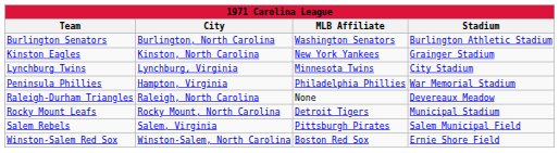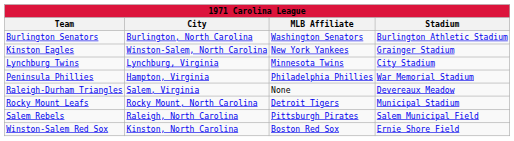 <table class="wikitable" style="width:auto">
 <tr>
 <td bgcolor="#DC143C" align="center" colspan="7"><strong><span>1971 Carolina League</span></strong></td>
 </tr>
 <tr>
 <th>Team</th>
 <th>City</th>
 <th>MLB Affiliate</th>
 <th>Stadium</th>
 </tr>
 <tr>
 <td><a href='#'>Burlington Senators</a></td>
 <td><a href='#'>Burlington, North Carolina</a></td>
 <td><a href='#'>Washington Senators</a></td>
 <td><a href='#'>Burlington Athletic Stadium</a></td>
 </tr>
 <tr>
 <td><a href='#'>Kinston Eagles</a></td>
-<td><a href='#'>Kinston, North Carolina</a></td>
+<td><a href='#'>Winston-Salem, North Carolina</a></td>
 <td><a href='#'>New York Yankees</a></td>
 <td><a href='#'>Grainger Stadium</a></td>
 </tr>
 <tr>
 <td><a href='#'>Lynchburg Twins</a></td>
 <td><a href='#'>Lynchburg, Virginia</a></td>
 <td><a href='#'>Minnesota Twins</a></td>
 <td><a href='#'>City Stadium</a></td>
 </tr>
 <tr>
 <td><a href='#'>Peninsula Phillies</a></td>
 <td><a href='#'>Hampton, Virginia</a></td>
 <td><a href='#'>Philadelphia Phillies</a></td>
 <td><a href='#'>War Memorial Stadium</a></td>
 </tr>
 <tr>
 <td><a href='#'>Raleigh-Durham Triangles</a></td>
-<td><a href='#'>Raleigh, North Carolina</a></td>
+<td><a href='#'>Salem, Virginia</a></td>
 <td>None</td>
 <td><a href='#'>Devereaux Meadow</a></td>
 </tr>
 <tr>
 <td><a href='#'>Rocky Mount Leafs</a></td>
 <td><a href='#'>Rocky Mount, North Carolina</a></td>
 <td><a href='#'>Detroit Tigers</a></td>
 <td><a href='#'>Municipal Stadium</a></td>
 </tr>
 <tr>
 <td><a href='#'>Salem Rebels</a></td>
-<td><a href='#'>Salem, Virginia</a></td>
+<td><a href='#'>Raleigh, North Carolina</a></td>
 <td><a href='#'>Pittsburgh Pirates</a></td>
 <td><a href='#'>Salem Municipal Field</a></td>
 </tr>
 <tr>
 <td><a href='#'>Winston-Salem Red Sox</a></td>
-<td><a href='#'>Winston-Salem, North Carolina</a></td>
+<td><a href='#'>Kinston, North Carolina</a></td>
 <td><a href='#'>Boston Red Sox</a></td>
 <td><a href='#'>Ernie Shore Field</a></td>
 </tr>
 </table>
